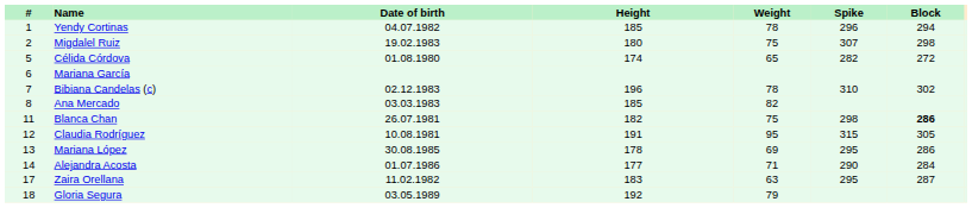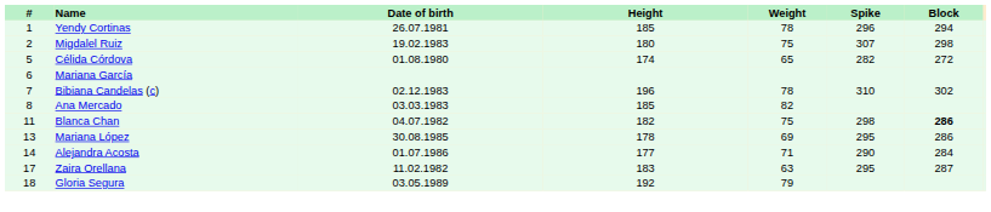 <table border=0 cellpadding=2 cellspacing=0  |- bgcolor=#FFECCE style="text-align:center; font-size:90%;" width=100%>
 <tr bgcolor=#BBF0C9>
 <th width=5%>#</th>
 <th width=25% align=left>Name</th>
 <th width=25%>Date of birth</th>
 <th width=21%>Height</th>
 <th width=8%>Weight</th>
 <th width=8%>Spike</th>
 <th width=8%>Block</th>
 </tr>
 <tr bgcolor=#E7FAEC>
 <td>1</td>
 <td align=left><a href='#'>Yendy Cortinas</a></td>
-<td>04.07.1982</td>
+<td>26.07.1981</td>
 <td>185</td>
 <td>78</td>
 <td>296</td>
 <td>294</td>
 <td></td>
 </tr>
 <tr bgcolor=#E7FAEC>
 <td>2</td>
 <td align=left><a href='#'>Migdalel Ruiz</a></td>
 <td>19.02.1983</td>
 <td>180</td>
 <td>75</td>
 <td>307</td>
 <td>298</td>
 <td></td>
 </tr>
 <tr bgcolor=#E7FAEC>
 <td>5</td>
 <td align=left><a href='#'>Célida Córdova</a></td>
 <td>01.08.1980</td>
 <td>174</td>
 <td>65</td>
 <td>282</td>
 <td>272</td>
 <td></td>
 </tr>
 <tr bgcolor=#E7FAEC>
 <td>6</td>
 <td align=left><a href='#'>Mariana García</a></td>
 <td></td>
 <td></td>
 <td></td>
 <td></td>
 <td></td>
 <td></td>
 </tr>
 <tr bgcolor=#E7FAEC>
 <td>7</td>
 <td align=left><a href='#'>Bibiana Candelas</a> (<a href='#'>c</a>)</td>
 <td>02.12.1983</td>
 <td>196</td>
 <td>78</td>
 <td>310</td>
 <td>302</td>
 <td></td>
 </tr>
 <tr bgcolor=#E7FAEC>
 <td>8</td>
 <td align=left><a href='#'>Ana Mercado</a></td>
 <td>03.03.1983</td>
 <td>185</td>
 <td>82</td>
 <td></td>
 <td></td>
 <td></td>
 </tr>
 <tr bgcolor=#E7FAEC>
 <td>11</td>
 <td align=left><a href='#'>Blanca Chan</a></td>
-<td>26.07.1981</td>
+<td>04.07.1982</td>
 <td>182</td>
 <td>75</td>
 <td>298</td>
 <td><strong>286</strong></td>
-<td></td>
-</tr>
-<tr bgcolor=#E7FAEC>
-<td>12</td>
-<td align=left><a href='#'>Claudia Rodríguez</a></td>
-<td>10.08.1981</td>
-<td>191</td>
-<td>95</td>
-<td>315</td>
-<td>305</td>
 <td></td>
 </tr>
 <tr bgcolor=#E7FAEC>
 <td>13</td>
 <td align=left><a href='#'>Mariana López</a></td>
 <td>30.08.1985</td>
 <td>178</td>
 <td>69</td>
 <td>295</td>
 <td>286</td>
 <td></td>
 </tr>
 <tr bgcolor=#E7FAEC>
 <td>14</td>
 <td align=left><a href='#'>Alejandra Acosta</a></td>
 <td>01.07.1986</td>
 <td>177</td>
 <td>71</td>
 <td>290</td>
 <td>284</td>
 <td></td>
 </tr>
 <tr bgcolor=#E7FAEC>
 <td>17</td>
 <td align=left><a href='#'>Zaira Orellana</a></td>
 <td>11.02.1982</td>
 <td>183</td>
 <td>63</td>
 <td>295</td>
 <td>287</td>
 <td></td>
 </tr>
 <tr bgcolor=#E7FAEC>
 <td>18</td>
 <td align=left><a href='#'>Gloria Segura</a></td>
 <td>03.05.1989</td>
 <td>192</td>
 <td>79</td>
 <td></td>
 <td></td>
 <td></td>
 </tr>
 </table>
